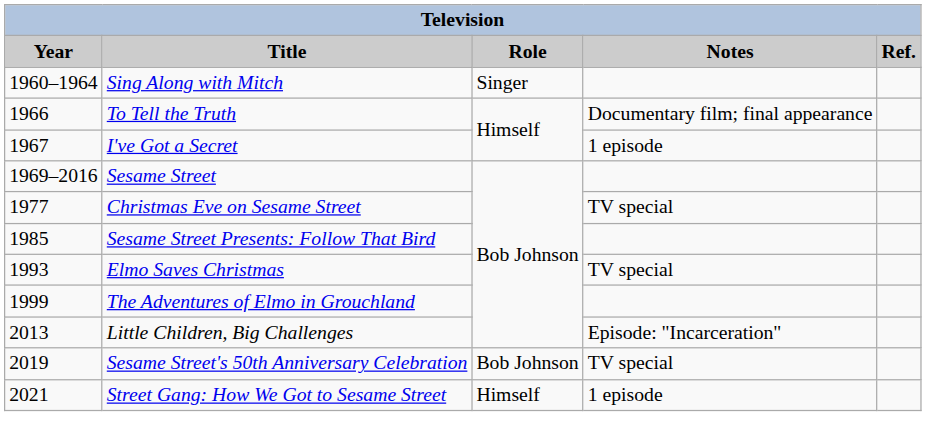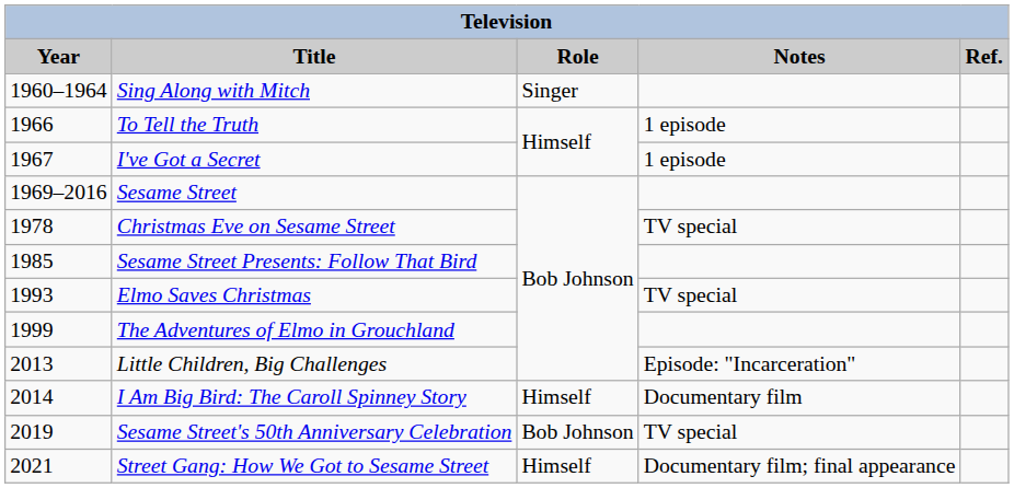 <table class="wikitable">
 <tr style="text-align:center;">
 <th colspan=5 style="background:#B0C4DE;">Television</th>
 </tr>
 <tr style="text-align:center;">
 <th style="background:#ccc;">Year</th>
 <th style="background:#ccc;">Title</th>
 <th style="background:#ccc;">Role</th>
 <th style="background:#ccc;">Notes</th>
 <th style="background:#ccc;">Ref.</th>
 </tr>
 <tr>
 <td>1960–1964</td>
 <td><em><a href='#'>Sing Along with Mitch</a></em></td>
 <td>Singer</td>
 <td></td>
 <td></td>
 </tr>
 <tr>
 <td>1966</td>
 <td><em><a href='#'>To Tell the Truth</a></em></td>
 <td rowspan="2">Himself</td>
-<td>Documentary film; final appearance</td>
+<td>1 episode</td>
 <td></td>
 </tr>
 <tr>
 <td>1967</td>
 <td><em><a href='#'>I've Got a Secret</a></em></td>
 <td>1 episode</td>
 <td></td>
 </tr>
 <tr>
 <td>1969–2016</td>
 <td><em><a href='#'>Sesame Street</a></em></td>
 <td rowspan="6">Bob Johnson</td>
 <td></td>
 <td></td>
 </tr>
 <tr>
-<td>1977</td>
+<td>1978</td>
 <td><em><a href='#'>Christmas Eve on Sesame Street</a></em></td>
 <td>TV special</td>
 <td></td>
 </tr>
 <tr>
 <td>1985</td>
 <td><em><a href='#'>Sesame Street Presents: Follow That Bird</a></em></td>
 <td></td>
 <td></td>
 </tr>
 <tr>
 <td>1993</td>
 <td><em><a href='#'>Elmo Saves Christmas</a></em></td>
 <td>TV special</td>
 <td></td>
 </tr>
 <tr>
 <td>1999</td>
 <td><em><a href='#'>The Adventures of Elmo in Grouchland</a></em></td>
 <td></td>
 <td></td>
 </tr>
 <tr>
 <td>2013</td>
 <td><em>Little Children, Big Challenges</em></td>
 <td>Episode: "Incarceration"</td>
 <td></td>
 </tr>
 <tr>
+<td>2014</td>
+<td><em><a href='#'>I Am Big Bird: The Caroll Spinney Story</a></em></td>
+<td>Himself</td>
+<td>Documentary film</td>
+<td></td>
+</tr>
+<tr>
 <td>2019</td>
 <td><em><a href='#'>Sesame Street's 50th Anniversary Celebration</a></em></td>
 <td>Bob Johnson</td>
 <td>TV special</td>
 <td></td>
 </tr>
 <tr>
 <td>2021</td>
 <td><em><a href='#'>Street Gang: How We Got to Sesame Street</a></em></td>
 <td>Himself</td>
-<td>1 episode</td>
+<td>Documentary film; final appearance</td>
 <td></td>
 </tr>
 </table>
